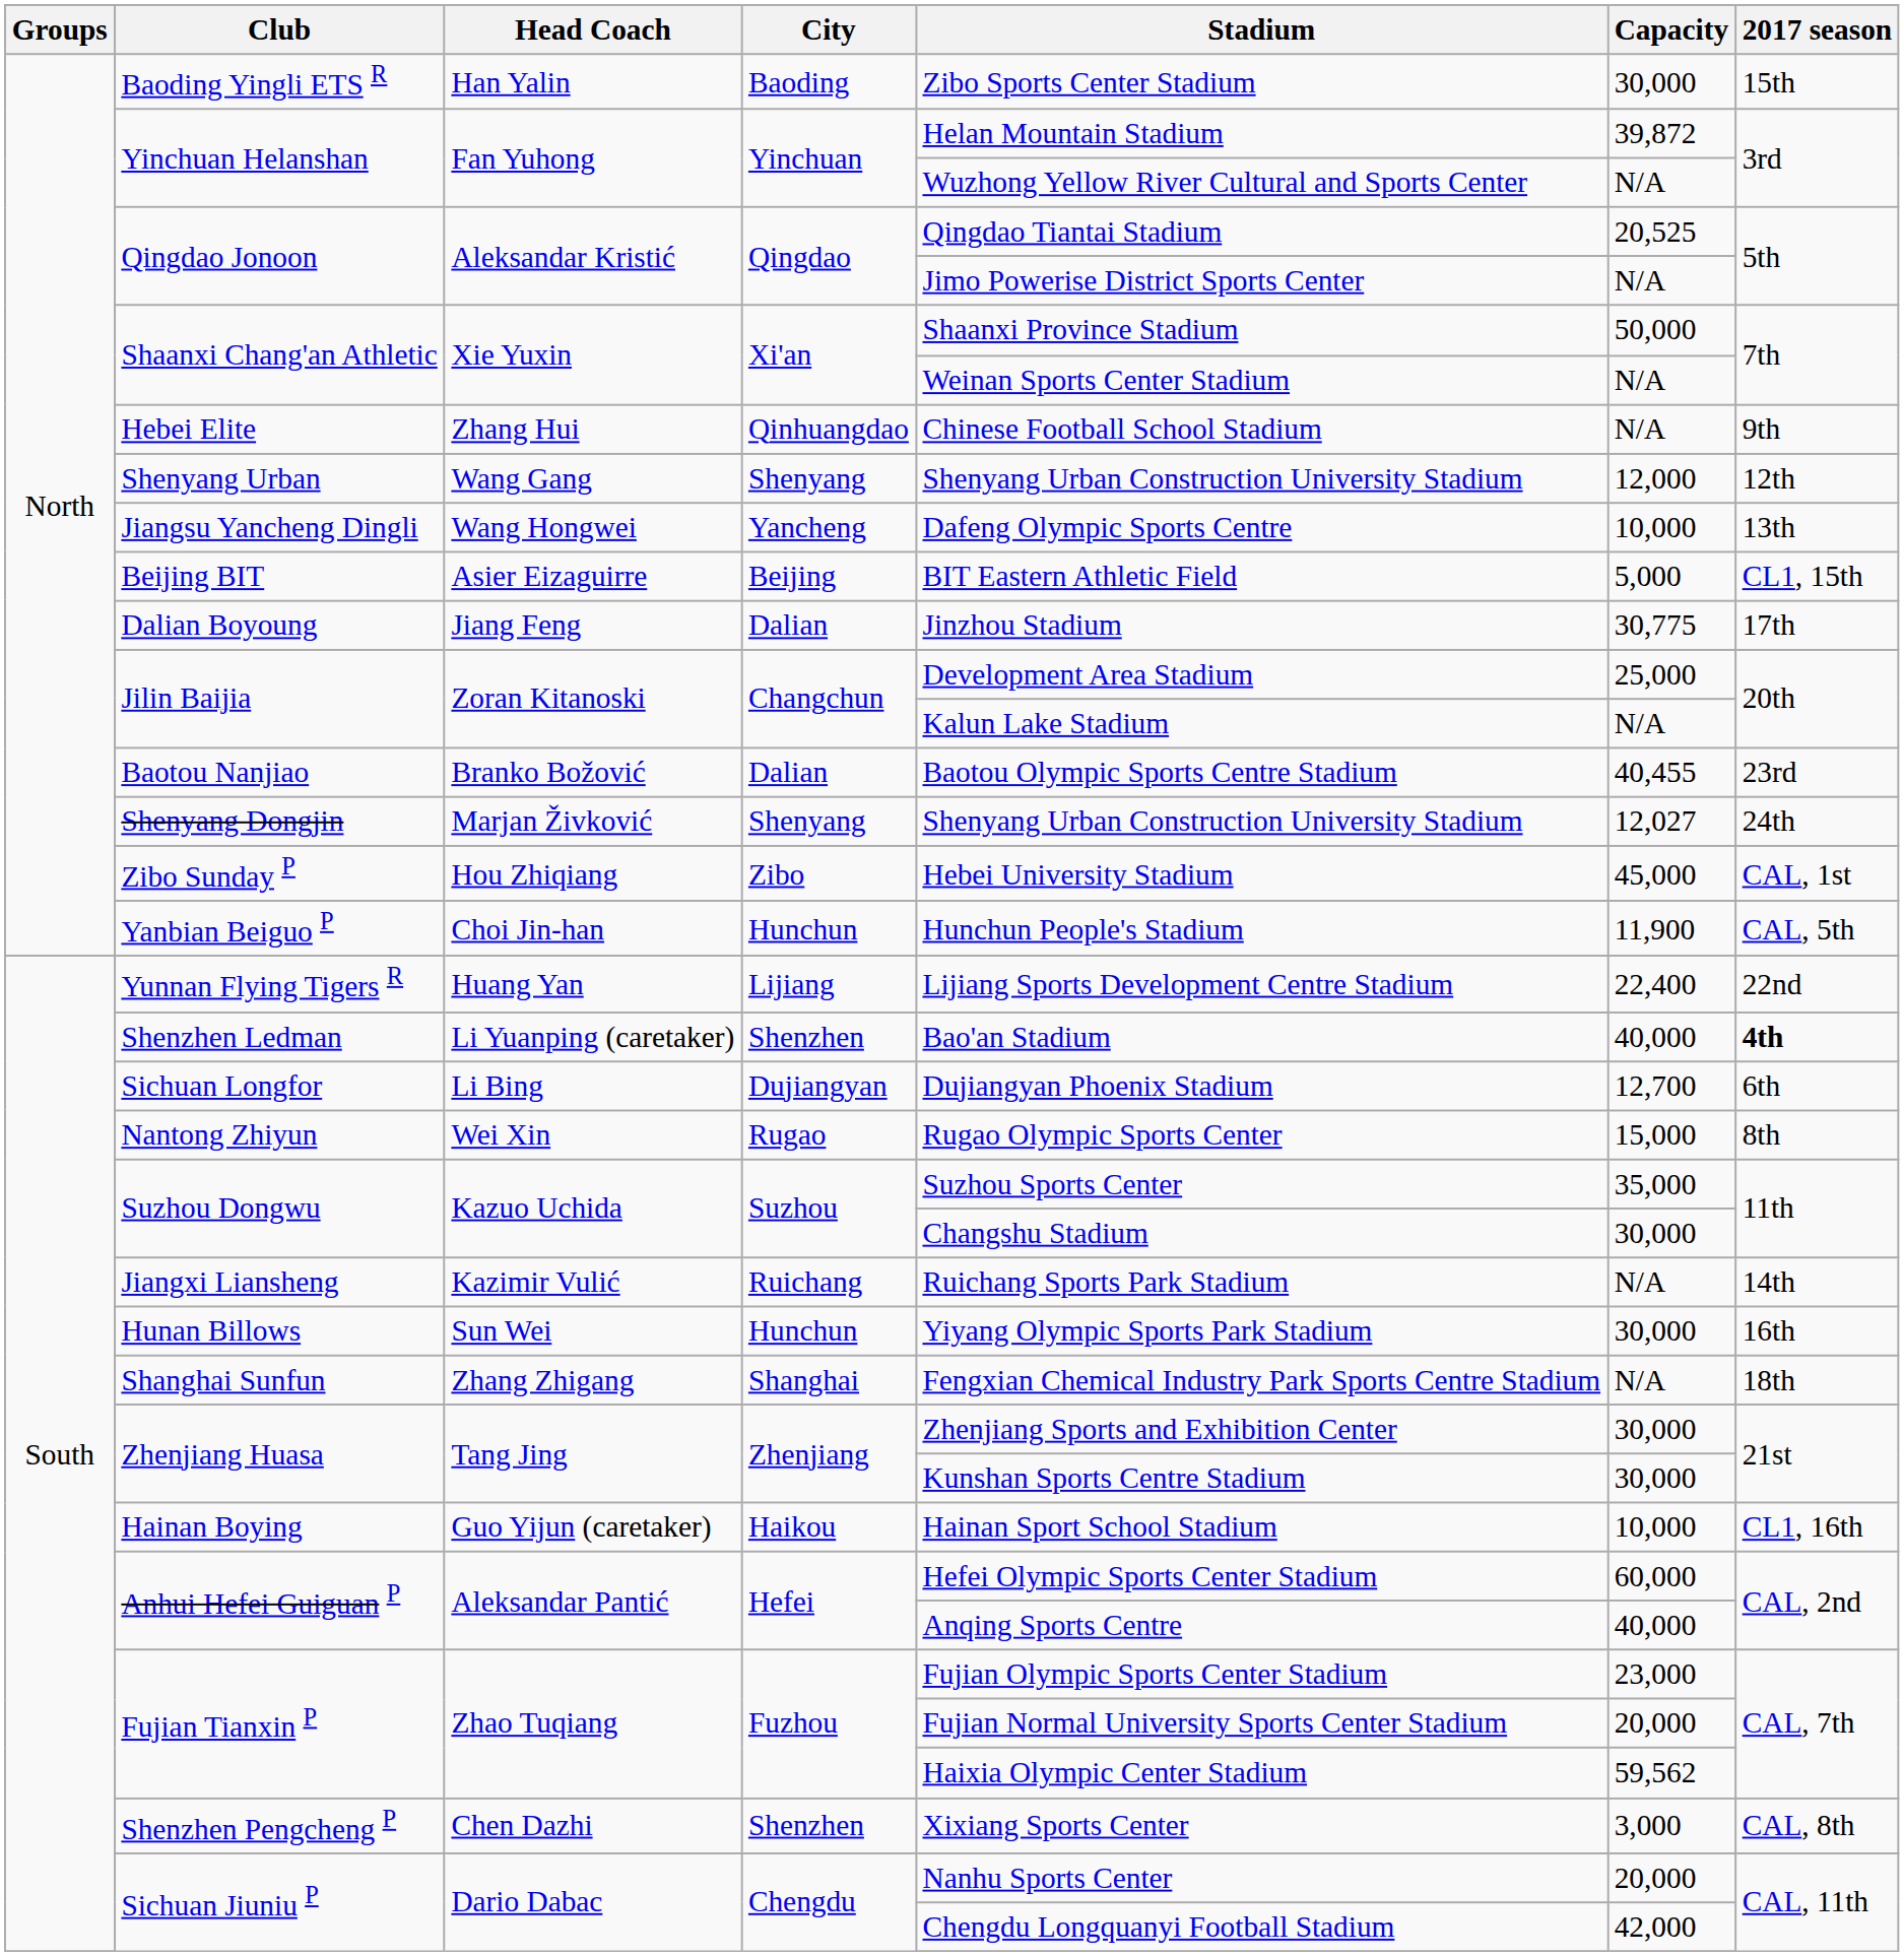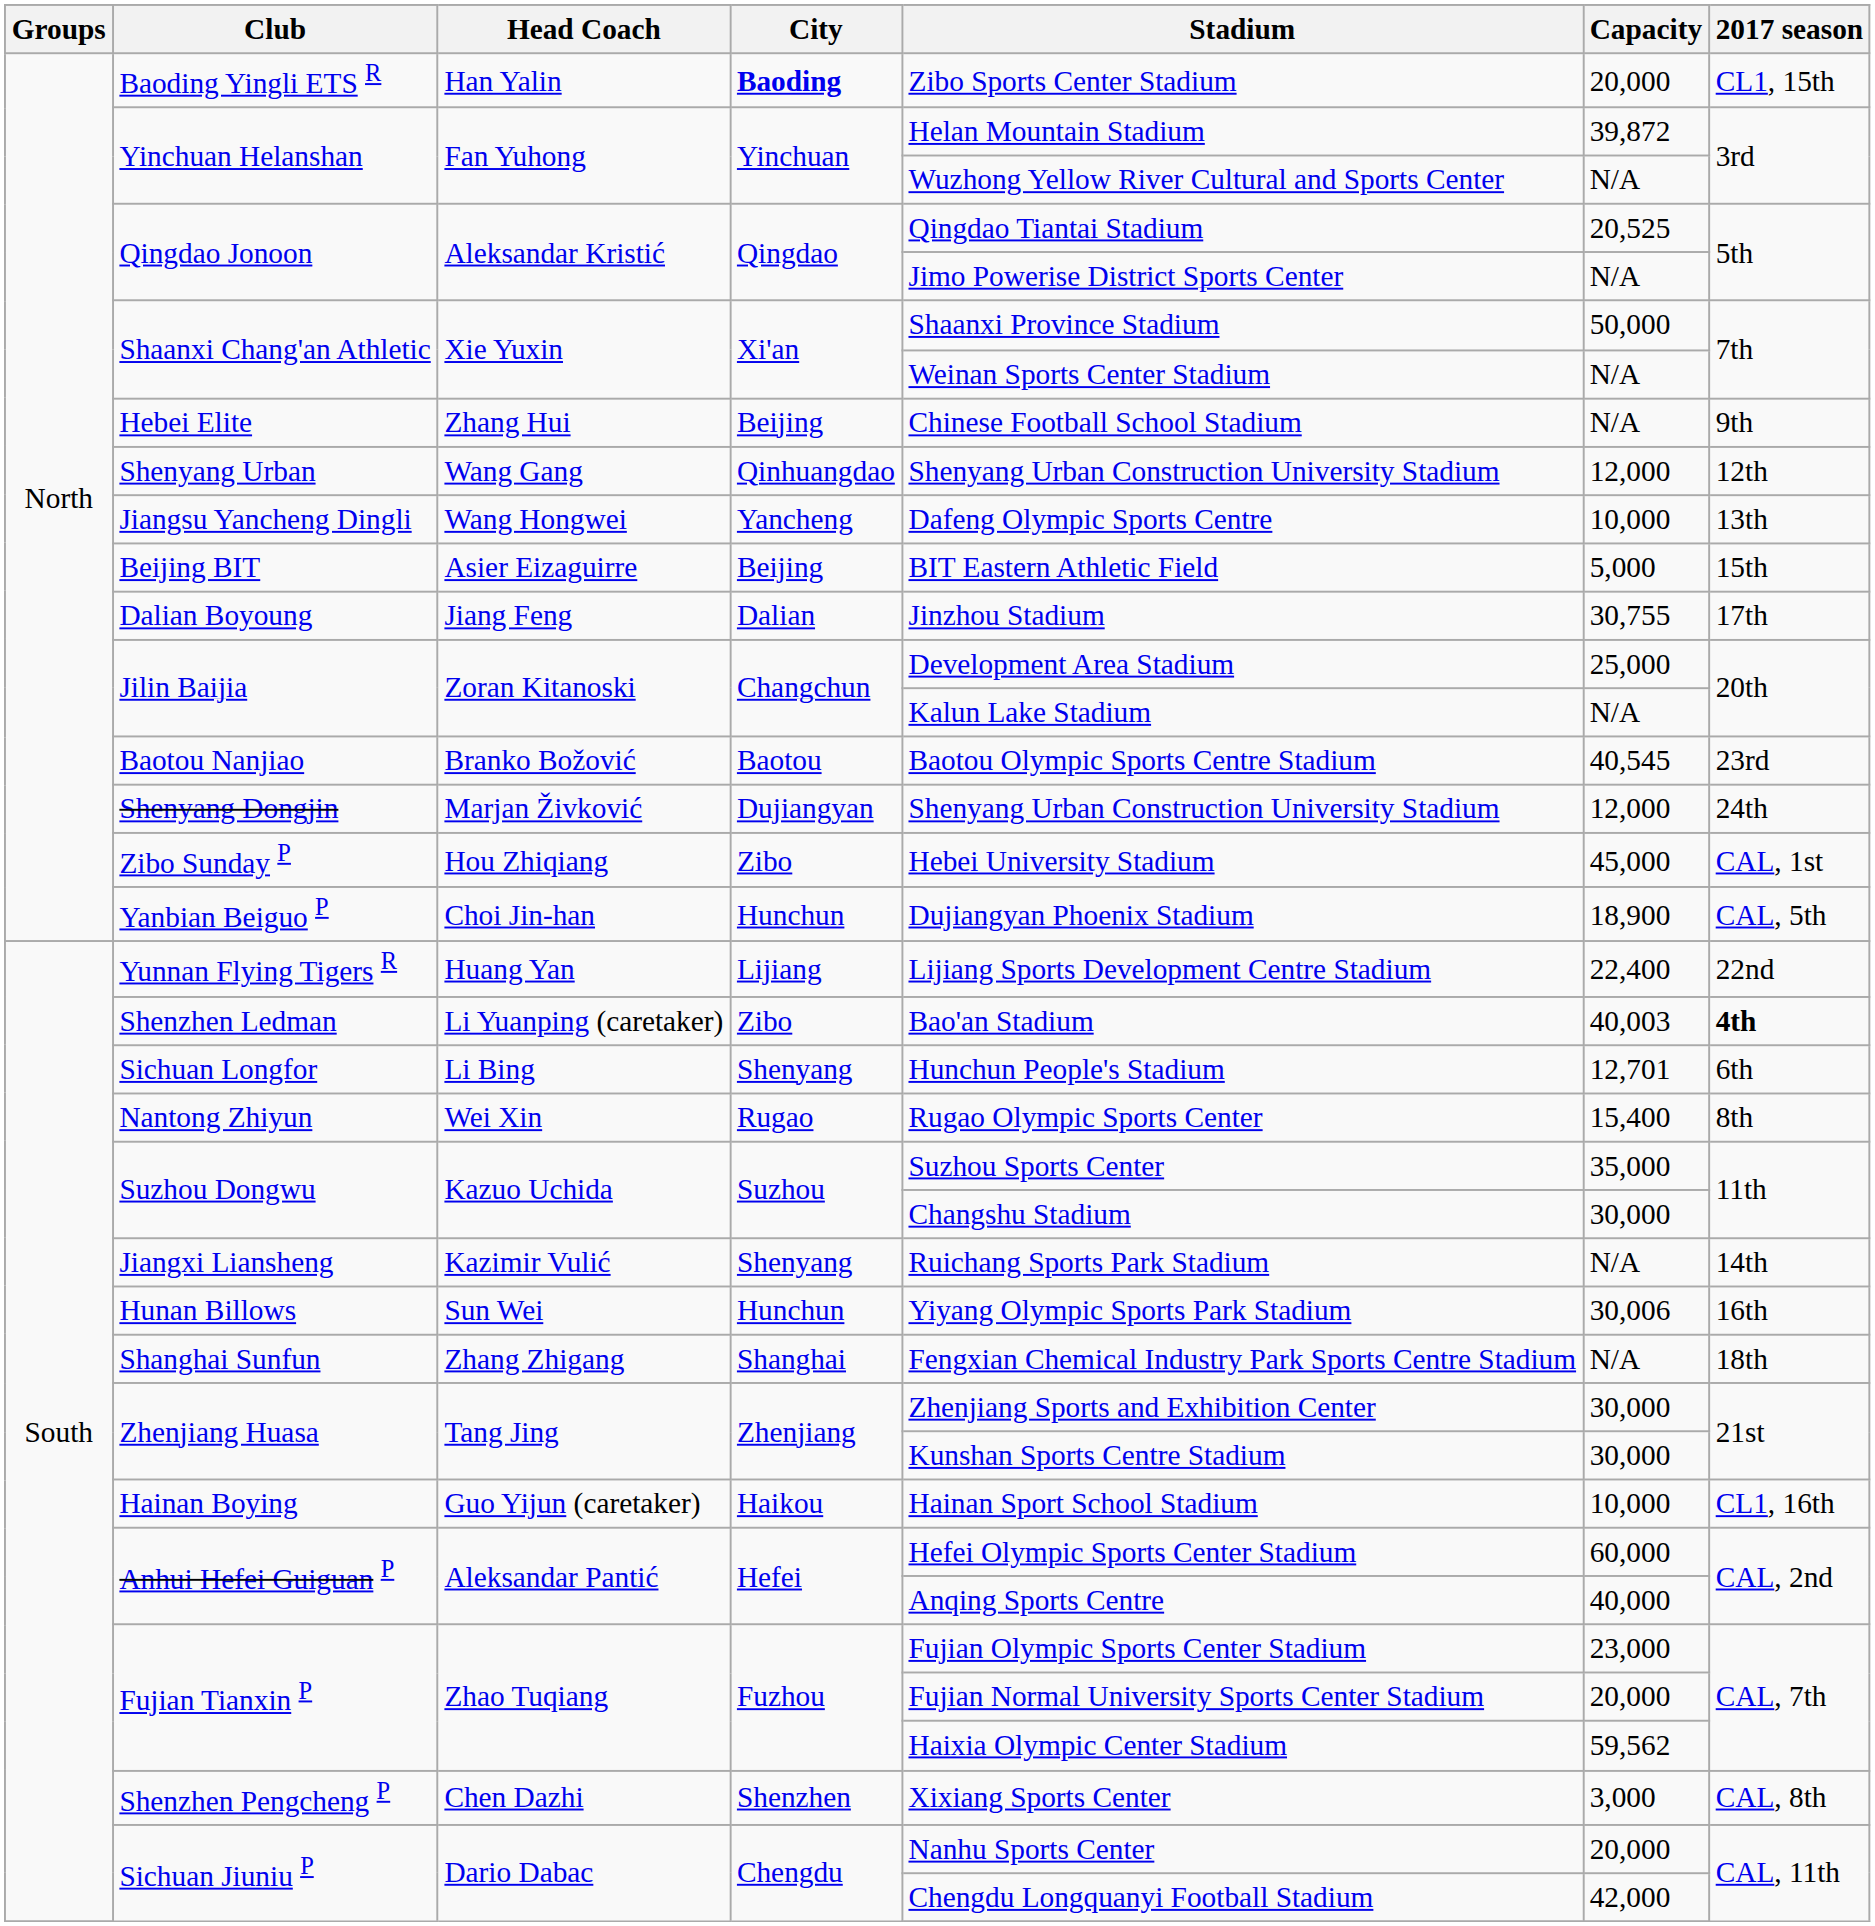 <table class="wikitable sortable" style="font-size:95%">
 <tr>
 <th>Groups</th>
 <th>Club</th>
 <th>Head Coach</th>
 <th>City</th>
 <th>Stadium</th>
 <th>Capacity</th>
 <th>2017 season</th>
 </tr>
 <tr>
 <td rowspan="18" style="text-align:center;">North</td>
 <td><a href='#'>Baoding Yingli ETS</a> <sup><a href='#'>R</a></sup></td>
 <td> <a href='#'>Han Yalin</a></td>
-<td><a href='#'>Baoding</a></td>
+<td><strong><a href='#'>Baoding</a></strong></td>
 <td><a href='#'>Zibo Sports Center Stadium</a></td>
-<td>30,000</td>
-<td>15th</td>
+<td>20,000</td>
+<td><a href='#'>CL1</a>, 15th</td>
 </tr>
 <tr>
 <td rowspan="2"><a href='#'>Yinchuan Helanshan</a></td>
 <td rowspan="2"> <a href='#'>Fan Yuhong</a></td>
 <td rowspan="2"><a href='#'>Yinchuan</a></td>
 <td><a href='#'>Helan Mountain Stadium</a></td>
 <td>39,872</td>
 <td rowspan="2">3rd</td>
 </tr>
 <tr>
 <td><a href='#'>Wuzhong Yellow River Cultural and Sports Center</a></td>
 <td>N/A</td>
 </tr>
 <tr>
 <td rowspan="2"><a href='#'>Qingdao Jonoon</a></td>
 <td rowspan="2"> <a href='#'>Aleksandar Kristić</a></td>
 <td rowspan="2"><a href='#'>Qingdao</a></td>
 <td><a href='#'>Qingdao Tiantai Stadium</a></td>
 <td>20,525</td>
 <td rowspan="2">5th</td>
 </tr>
 <tr>
 <td><a href='#'>Jimo Powerise District Sports Center</a></td>
 <td>N/A</td>
 </tr>
 <tr>
 <td rowspan="2"><a href='#'>Shaanxi Chang'an Athletic</a></td>
 <td rowspan="2"> <a href='#'>Xie Yuxin</a></td>
 <td rowspan="2"><a href='#'>Xi'an</a></td>
 <td><a href='#'>Shaanxi Province Stadium</a></td>
 <td>50,000</td>
 <td rowspan="2">7th</td>
 </tr>
 <tr>
 <td><a href='#'>Weinan Sports Center Stadium</a></td>
 <td>N/A</td>
 </tr>
 <tr>
 <td><a href='#'>Hebei Elite</a></td>
 <td> <a href='#'>Zhang Hui</a></td>
-<td><a href='#'>Qinhuangdao</a></td>
+<td><a href='#'>Beijing</a></td>
 <td><a href='#'>Chinese Football School Stadium</a></td>
 <td>N/A</td>
 <td>9th</td>
 </tr>
 <tr>
 <td><a href='#'>Shenyang Urban</a></td>
 <td> <a href='#'>Wang Gang</a></td>
-<td><a href='#'>Shenyang</a></td>
+<td><a href='#'>Qinhuangdao</a></td>
 <td><a href='#'>Shenyang Urban Construction University Stadium</a></td>
 <td>12,000</td>
 <td>12th</td>
 </tr>
 <tr>
 <td><a href='#'>Jiangsu Yancheng Dingli</a></td>
 <td> <a href='#'>Wang Hongwei</a></td>
 <td><a href='#'>Yancheng</a></td>
 <td><a href='#'>Dafeng Olympic Sports Centre</a></td>
 <td>10,000</td>
 <td>13th</td>
 </tr>
 <tr>
 <td><a href='#'>Beijing BIT</a></td>
 <td> <a href='#'>Asier Eizaguirre</a></td>
 <td><a href='#'>Beijing</a></td>
 <td><a href='#'>BIT Eastern Athletic Field</a></td>
 <td>5,000</td>
-<td><a href='#'>CL1</a>, 15th</td>
+<td>15th</td>
 </tr>
 <tr>
 <td><a href='#'>Dalian Boyoung</a></td>
 <td> <a href='#'>Jiang Feng</a></td>
 <td><a href='#'>Dalian</a></td>
 <td><a href='#'>Jinzhou Stadium</a></td>
-<td>30,775</td>
+<td>30,755</td>
 <td>17th</td>
 </tr>
 <tr>
 <td rowspan="2"><a href='#'>Jilin Baijia</a></td>
 <td rowspan="2"> <a href='#'>Zoran Kitanoski</a></td>
 <td rowspan="2"><a href='#'>Changchun</a></td>
 <td><a href='#'>Development Area Stadium</a></td>
 <td>25,000</td>
 <td rowspan="2">20th</td>
 </tr>
 <tr>
 <td><a href='#'>Kalun Lake Stadium</a></td>
 <td>N/A</td>
 </tr>
 <tr>
 <td><a href='#'>Baotou Nanjiao</a></td>
 <td> <a href='#'>Branko Božović</a></td>
-<td><a href='#'>Dalian</a></td>
+<td><a href='#'>Baotou</a></td>
 <td><a href='#'>Baotou Olympic Sports Centre Stadium</a></td>
-<td>40,455</td>
+<td>40,545</td>
 <td>23rd</td>
 </tr>
 <tr>
 <td><s><a href='#'>Shenyang Dongjin</a></s></td>
 <td> <a href='#'>Marjan Živković</a></td>
-<td><a href='#'>Shenyang</a></td>
+<td><a href='#'>Dujiangyan</a></td>
 <td><a href='#'>Shenyang Urban Construction University Stadium</a></td>
-<td>12,027</td>
+<td>12,000</td>
 <td>24th</td>
 </tr>
 <tr>
 <td><a href='#'>Zibo Sunday</a> <sup><a href='#'>P</a></sup></td>
 <td> <a href='#'>Hou Zhiqiang</a></td>
 <td><a href='#'>Zibo</a></td>
 <td><a href='#'>Hebei University Stadium</a></td>
 <td>45,000</td>
 <td><a href='#'>CAL</a>, 1st</td>
 </tr>
 <tr>
 <td><a href='#'>Yanbian Beiguo</a> <sup><a href='#'>P</a></sup></td>
 <td> <a href='#'>Choi Jin-han</a></td>
 <td><a href='#'>Hunchun</a></td>
-<td><a href='#'>Hunchun People's Stadium</a></td>
-<td>11,900</td>
+<td><a href='#'>Dujiangyan Phoenix Stadium</a></td>
+<td>18,900</td>
 <td><a href='#'>CAL</a>, 5th</td>
 </tr>
 <tr>
 <td rowspan="20" style="text-align:center;">South</td>
 <td><a href='#'>Yunnan Flying Tigers</a> <sup><a href='#'>R</a></sup></td>
 <td> <a href='#'>Huang Yan</a></td>
 <td><a href='#'>Lijiang</a></td>
 <td><a href='#'>Lijiang Sports Development Centre Stadium</a></td>
 <td>22,400</td>
 <td>22nd</td>
 </tr>
 <tr>
 <td><a href='#'>Shenzhen Ledman</a></td>
 <td> <a href='#'>Li Yuanping</a> (caretaker)</td>
-<td><a href='#'>Shenzhen</a></td>
+<td><a href='#'>Zibo</a></td>
 <td><a href='#'>Bao'an Stadium</a></td>
-<td>40,000</td>
+<td>40,003</td>
 <td><strong>4th</strong></td>
 </tr>
 <tr>
 <td><a href='#'>Sichuan Longfor</a></td>
 <td> <a href='#'>Li Bing</a></td>
-<td><a href='#'>Dujiangyan</a></td>
-<td><a href='#'>Dujiangyan Phoenix Stadium</a></td>
-<td>12,700</td>
+<td><a href='#'>Shenyang</a></td>
+<td><a href='#'>Hunchun People's Stadium</a></td>
+<td>12,701</td>
 <td>6th</td>
 </tr>
 <tr>
 <td><a href='#'>Nantong Zhiyun</a></td>
 <td> <a href='#'>Wei Xin</a></td>
 <td><a href='#'>Rugao</a></td>
 <td><a href='#'>Rugao Olympic Sports Center</a></td>
-<td>15,000</td>
+<td>15,400</td>
 <td>8th</td>
 </tr>
 <tr>
 <td rowspan="2"><a href='#'>Suzhou Dongwu</a></td>
 <td rowspan="2"> <a href='#'>Kazuo Uchida</a></td>
 <td rowspan="2"><a href='#'>Suzhou</a></td>
 <td><a href='#'>Suzhou Sports Center</a></td>
 <td>35,000</td>
 <td rowspan="2">11th</td>
 </tr>
 <tr>
 <td><a href='#'>Changshu Stadium</a></td>
 <td>30,000</td>
 </tr>
 <tr>
 <td><a href='#'>Jiangxi Liansheng</a></td>
 <td> <a href='#'>Kazimir Vulić</a></td>
-<td><a href='#'>Ruichang</a></td>
+<td><a href='#'>Shenyang</a></td>
 <td><a href='#'>Ruichang Sports Park Stadium</a></td>
 <td>N/A</td>
 <td>14th</td>
 </tr>
 <tr>
 <td><a href='#'>Hunan Billows</a></td>
 <td> <a href='#'>Sun Wei</a></td>
 <td><a href='#'>Hunchun</a></td>
 <td><a href='#'>Yiyang Olympic Sports Park Stadium</a></td>
-<td>30,000</td>
+<td>30,006</td>
 <td>16th</td>
 </tr>
 <tr>
 <td><a href='#'>Shanghai Sunfun</a></td>
 <td> <a href='#'>Zhang Zhigang</a></td>
 <td><a href='#'>Shanghai</a></td>
 <td><a href='#'>Fengxian Chemical Industry Park Sports Centre Stadium</a></td>
 <td>N/A</td>
 <td>18th</td>
 </tr>
 <tr>
 <td rowspan="2"><a href='#'>Zhenjiang Huasa</a></td>
 <td rowspan="2"> <a href='#'>Tang Jing</a></td>
 <td rowspan="2"><a href='#'>Zhenjiang</a></td>
 <td><a href='#'>Zhenjiang Sports and Exhibition Center</a></td>
 <td>30,000</td>
 <td rowspan="2">21st</td>
 </tr>
 <tr>
 <td><a href='#'>Kunshan Sports Centre Stadium</a></td>
 <td>30,000</td>
 </tr>
 <tr>
 <td><a href='#'>Hainan Boying</a></td>
 <td> <a href='#'>Guo Yijun</a> (caretaker)</td>
 <td><a href='#'>Haikou</a></td>
 <td><a href='#'>Hainan Sport School Stadium</a></td>
 <td>10,000</td>
 <td><a href='#'>CL1</a>, 16th</td>
 </tr>
 <tr>
 <td rowspan="2"><s><a href='#'>Anhui Hefei Guiguan</a></s> <sup><a href='#'>P</a></sup></td>
 <td rowspan="2"> <a href='#'>Aleksandar Pantić</a></td>
 <td rowspan="2"><a href='#'>Hefei</a></td>
 <td><a href='#'>Hefei Olympic Sports Center Stadium</a></td>
 <td>60,000</td>
 <td rowspan="2"><a href='#'>CAL</a>, 2nd</td>
 </tr>
 <tr>
 <td><a href='#'>Anqing Sports Centre</a></td>
 <td>40,000</td>
 </tr>
 <tr>
 <td rowspan="3"><a href='#'>Fujian Tianxin</a> <sup><a href='#'>P</a></sup></td>
 <td rowspan="3"> <a href='#'>Zhao Tuqiang</a></td>
 <td rowspan="3"><a href='#'>Fuzhou</a></td>
 <td><a href='#'>Fujian Olympic Sports Center Stadium</a></td>
 <td>23,000</td>
 <td rowspan="3"><a href='#'>CAL</a>, 7th</td>
 </tr>
 <tr>
 <td><a href='#'>Fujian Normal University Sports Center Stadium</a></td>
 <td>20,000</td>
 </tr>
 <tr>
 <td><a href='#'>Haixia Olympic Center Stadium</a></td>
 <td>59,562</td>
 </tr>
 <tr>
 <td><a href='#'>Shenzhen Pengcheng</a> <sup><a href='#'>P</a></sup></td>
 <td> <a href='#'>Chen Dazhi</a></td>
 <td><a href='#'>Shenzhen</a></td>
 <td><a href='#'>Xixiang Sports Center</a></td>
 <td>3,000</td>
 <td><a href='#'>CAL</a>, 8th</td>
 </tr>
 <tr>
 <td rowspan="3"><a href='#'>Sichuan Jiuniu</a> <sup><a href='#'>P</a></sup></td>
 <td rowspan="3"> <a href='#'>Dario Dabac</a></td>
 <td rowspan="3"><a href='#'>Chengdu</a></td>
 <td><a href='#'>Nanhu Sports Center</a></td>
 <td>20,000</td>
 <td rowspan="3"><a href='#'>CAL</a>, 11th</td>
 </tr>
 <tr>
 <td><a href='#'>Chengdu Longquanyi Football Stadium</a></td>
 <td>42,000</td>
 </tr>
 <tr>
 </tr>
 </table>
